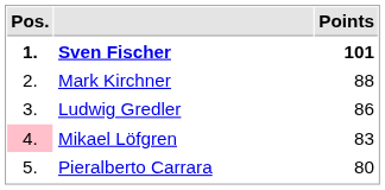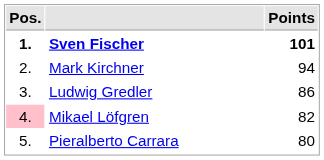 <table cellspacing="1" cellpadding="3" style="border:1px solid #AAAAAA;font-size:90%">
 <tr bgcolor="#E4E4E4">
 <th style="border-bottom:1px solid #AAAAAA" width=10>Pos.</th>
 <th style="border-bottom:1px solid #AAAAAA" width=200></th>
 <th style="border-bottom:1px solid #AAAAAA" width=20>Points</th>
 </tr>
 <tr>
 <td align="center"><strong>1.</strong></td>
 <td> <strong><a href='#'>Sven Fischer</a></strong></td>
 <td align="right"><strong>101</strong></td>
 </tr>
 <tr>
 <td align="center">2.</td>
 <td> <a href='#'>Mark Kirchner</a></td>
-<td align="right">88</td>
+<td align="right">94</td>
 </tr>
 <tr>
 <td align="center">3.</td>
 <td> <a href='#'>Ludwig Gredler</a></td>
 <td align="right">86</td>
 </tr>
 <tr>
 <td align="center" style="background: pink;">4.</td>
 <td> <a href='#'>Mikael Löfgren</a></td>
-<td align="right">83</td>
+<td align="right">82</td>
 </tr>
 <tr>
 <td align="center">5.</td>
 <td> <a href='#'>Pieralberto Carrara</a></td>
 <td align="right">80</td>
 </tr>
 <tr>
 </tr>
 </table>
